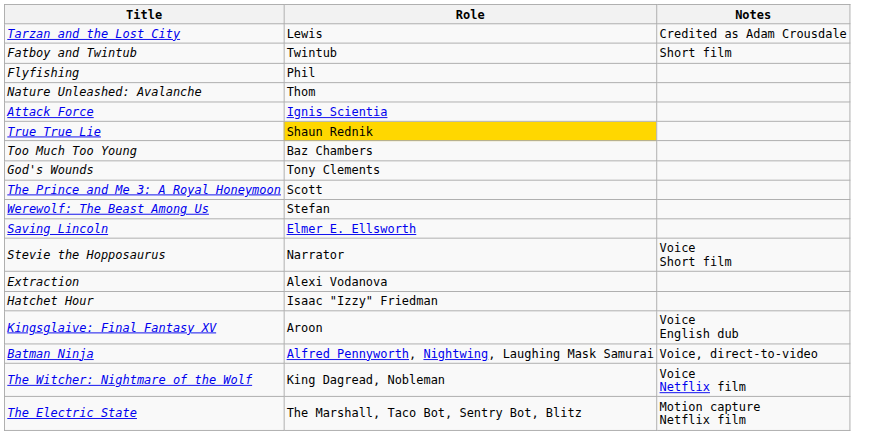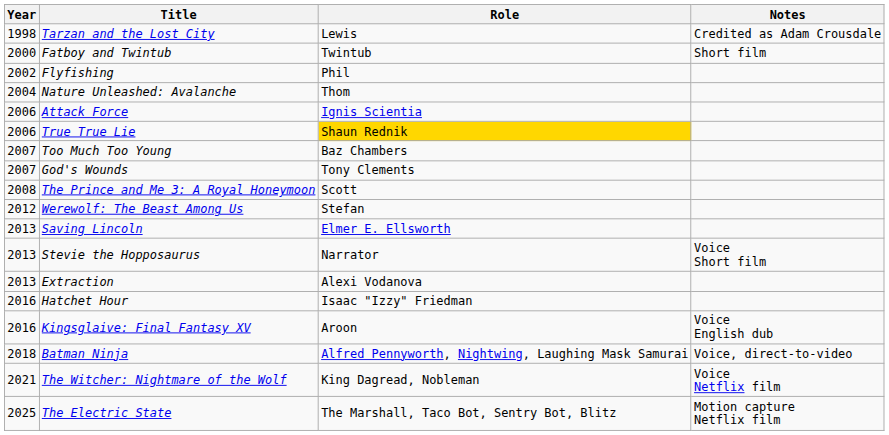 <table class="wikitable sortable">
 <tr>
+<th>Year</th>
 <th>Title</th>
 <th>Role</th>
 <th class="unsortable">Notes</th>
 </tr>
 <tr>
+<td>1998</td>
 <td><em><a href='#'>Tarzan and the Lost City</a></em></td>
 <td>Lewis</td>
 <td>Credited as Adam Crousdale</td>
 </tr>
 <tr>
+<td>2000</td>
 <td><em>Fatboy and Twintub</em></td>
 <td>Twintub</td>
 <td>Short film</td>
 </tr>
 <tr>
+<td>2002</td>
 <td><em>Flyfishing</em></td>
 <td>Phil</td>
 <td></td>
 </tr>
 <tr>
+<td>2004</td>
 <td><em>Nature Unleashed: Avalanche</em></td>
 <td>Thom</td>
 <td></td>
 </tr>
 <tr>
+<td>2006</td>
 <td><em><a href='#'>Attack Force</a></em></td>
 <td><a href='#'>Ignis Scientia</a></td>
 <td></td>
 </tr>
 <tr>
+<td>2006</td>
 <td><em><a href='#'>True True Lie</a></em></td>
 <td style="background: gold;">Shaun Rednik</td>
 <td></td>
 </tr>
 <tr>
+<td>2007</td>
 <td><em>Too Much Too Young</em></td>
 <td>Baz Chambers</td>
 <td></td>
 </tr>
 <tr>
+<td>2007</td>
 <td><em>God's Wounds</em></td>
 <td>Tony Clements</td>
 <td></td>
 </tr>
 <tr>
+<td>2008</td>
 <td><em><a href='#'>The Prince and Me 3: A Royal Honeymoon</a></em></td>
 <td>Scott</td>
 <td></td>
 </tr>
 <tr>
+<td>2012</td>
 <td><em><a href='#'>Werewolf: The Beast Among Us</a></em></td>
 <td>Stefan</td>
 <td></td>
 </tr>
 <tr>
+<td>2013</td>
 <td><em><a href='#'>Saving Lincoln</a></em></td>
 <td><a href='#'>Elmer E. Ellsworth</a></td>
 <td></td>
 </tr>
 <tr>
+<td>2013</td>
 <td><em>Stevie the Hopposaurus</em></td>
 <td>Narrator</td>
 <td>Voice<br>Short film</td>
 </tr>
 <tr>
+<td>2013</td>
 <td><em>Extraction</em></td>
 <td>Alexi Vodanova</td>
 <td></td>
 </tr>
 <tr>
+<td>2016</td>
 <td><em>Hatchet Hour</em></td>
 <td>Isaac "Izzy" Friedman</td>
 <td></td>
 </tr>
 <tr>
+<td>2016</td>
 <td><em><a href='#'>Kingsglaive: Final Fantasy XV</a></em></td>
 <td>Aroon</td>
 <td>Voice<br>English dub</td>
 </tr>
 <tr>
+<td>2018</td>
 <td><em><a href='#'>Batman Ninja</a></em></td>
 <td><a href='#'>Alfred Pennyworth</a>, <a href='#'>Nightwing</a>, Laughing Mask Samurai</td>
 <td>Voice, direct-to-video</td>
 </tr>
 <tr>
+<td>2021</td>
 <td><em><a href='#'>The Witcher: Nightmare of the Wolf</a></em></td>
 <td>King Dagread, Nobleman</td>
 <td>Voice<br><a href='#'>Netflix</a> film</td>
 </tr>
 <tr>
+<td>2025</td>
 <td><em><a href='#'>The Electric State</a></em></td>
 <td>The Marshall, Taco Bot, Sentry Bot, Blitz</td>
 <td>Motion capture<br>Netflix film</td>
 </tr>
 </table>
